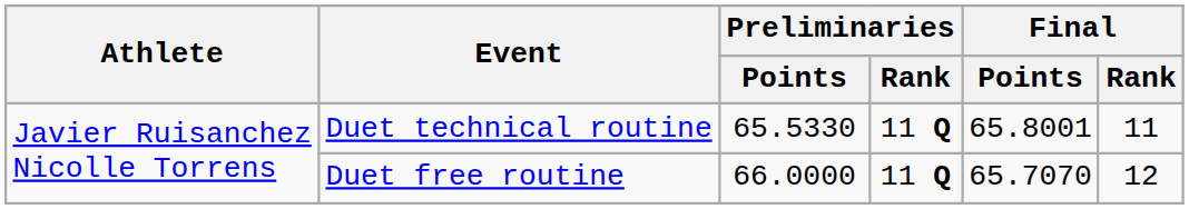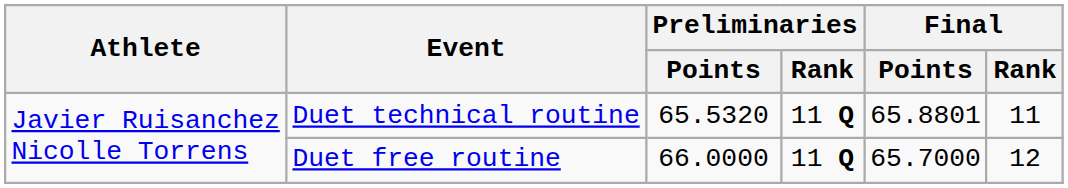 <table class="wikitable" style="font-size:90%">
 <tr>
 <th rowspan="2">Athlete</th>
 <th rowspan="2">Event</th>
 <th colspan="2">Preliminaries</th>
 <th colspan="2">Final</th>
 </tr>
 <tr>
 <th>Points</th>
 <th>Rank</th>
 <th>Points</th>
 <th>Rank</th>
 </tr>
 <tr align="center">
 <td rowspan="2" align="left"><a href='#'>Javier Ruisanchez</a><br><a href='#'>Nicolle Torrens</a></td>
 <td align="left"><a href='#'>Duet technical routine</a></td>
-<td>65.5330</td>
+<td>65.5320</td>
 <td>11 <strong>Q</strong></td>
-<td>65.8001</td>
+<td>65.8801</td>
 <td>11</td>
 </tr>
 <tr align="center">
 <td align="left"><a href='#'>Duet free routine</a></td>
 <td>66.0000</td>
 <td>11 <strong>Q</strong></td>
-<td>65.7070</td>
+<td>65.7000</td>
 <td>12</td>
 </tr>
 </table>
